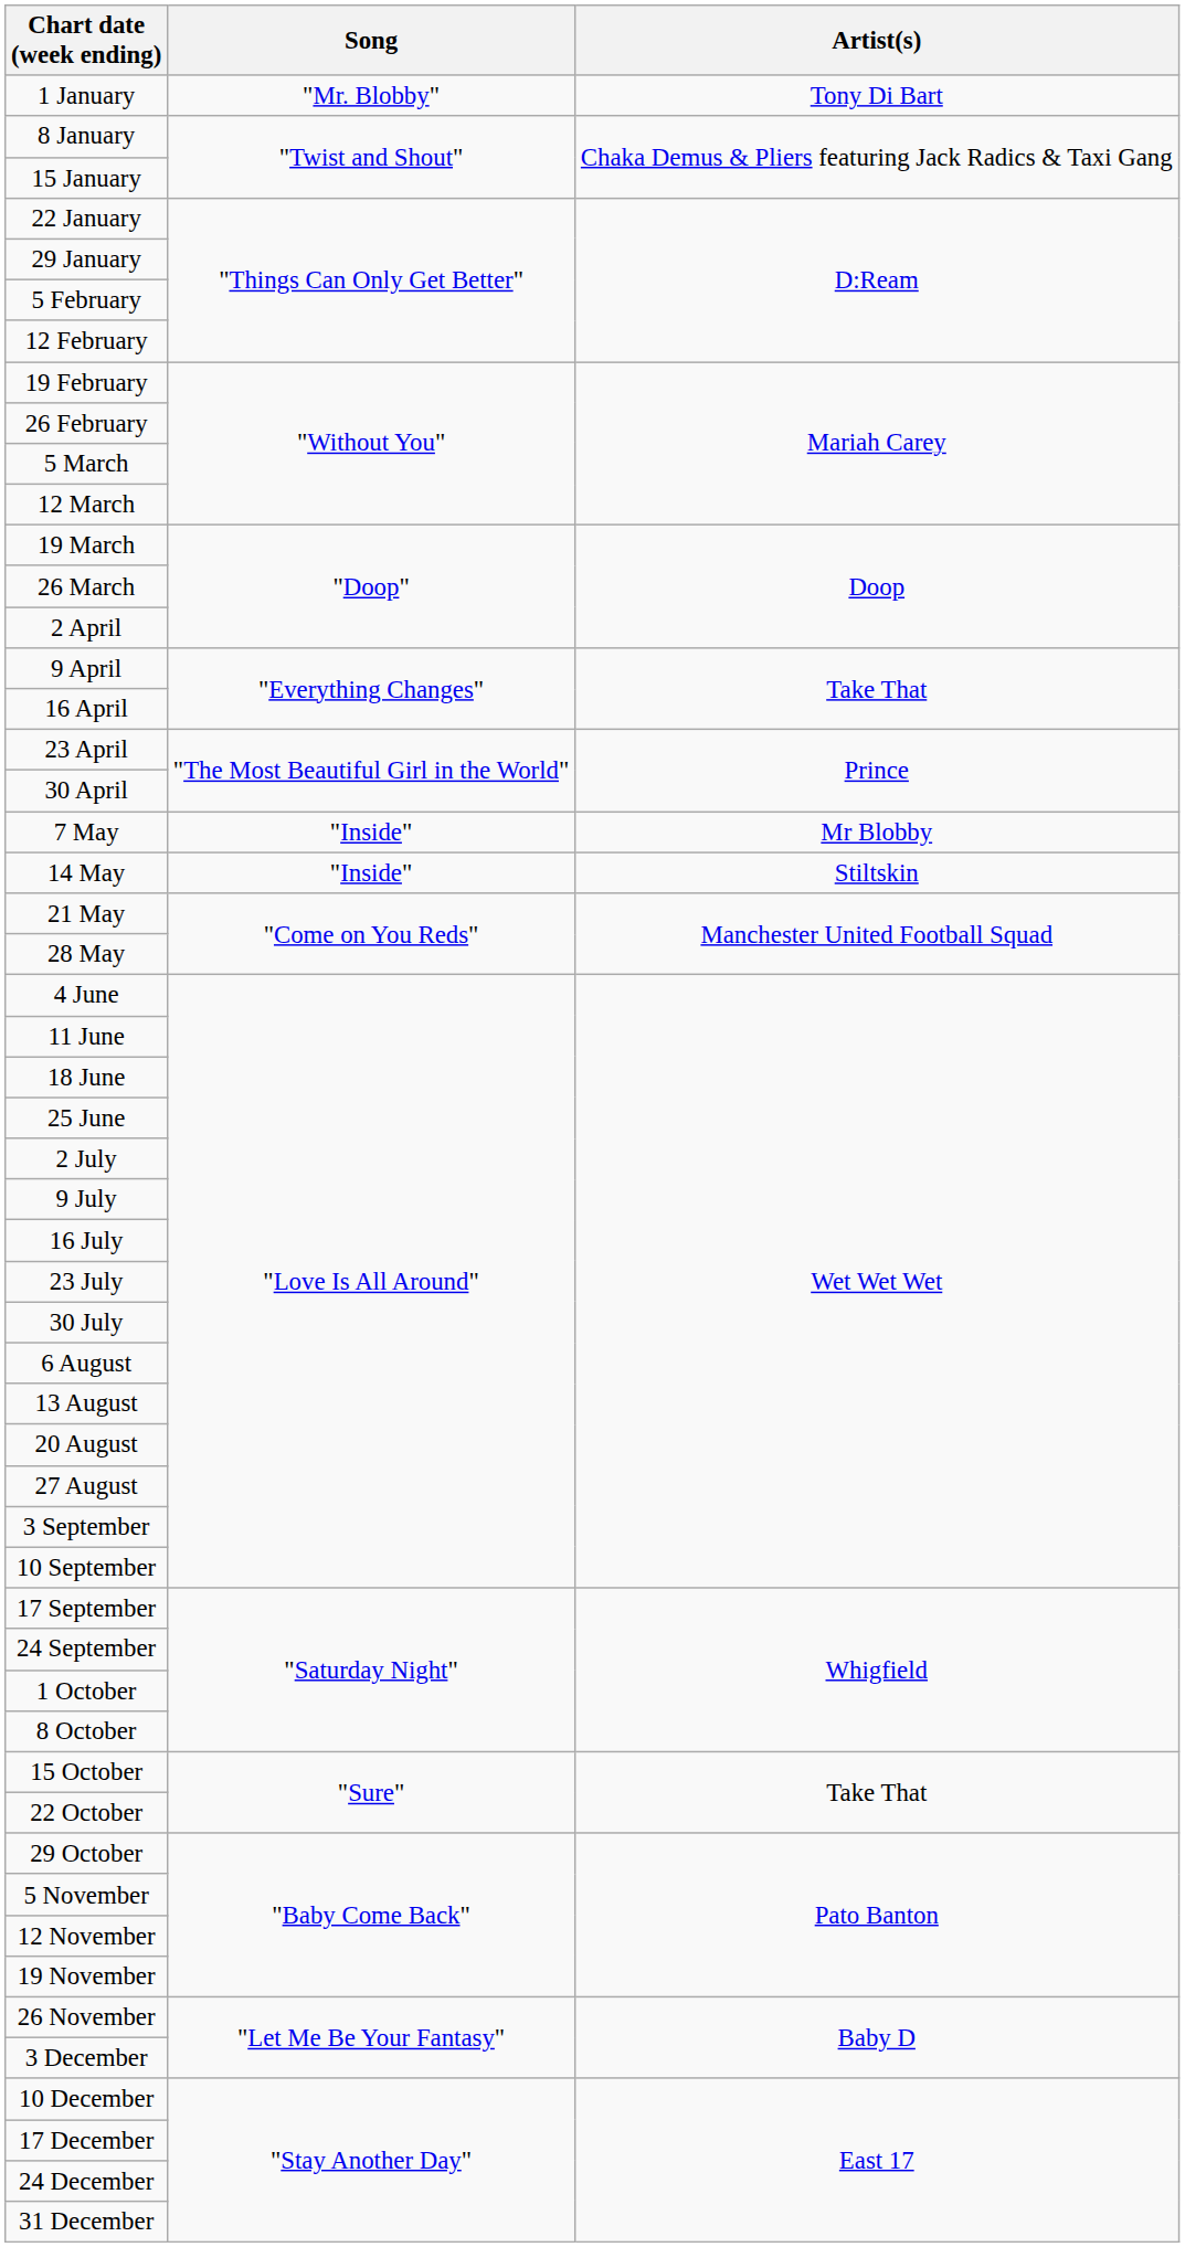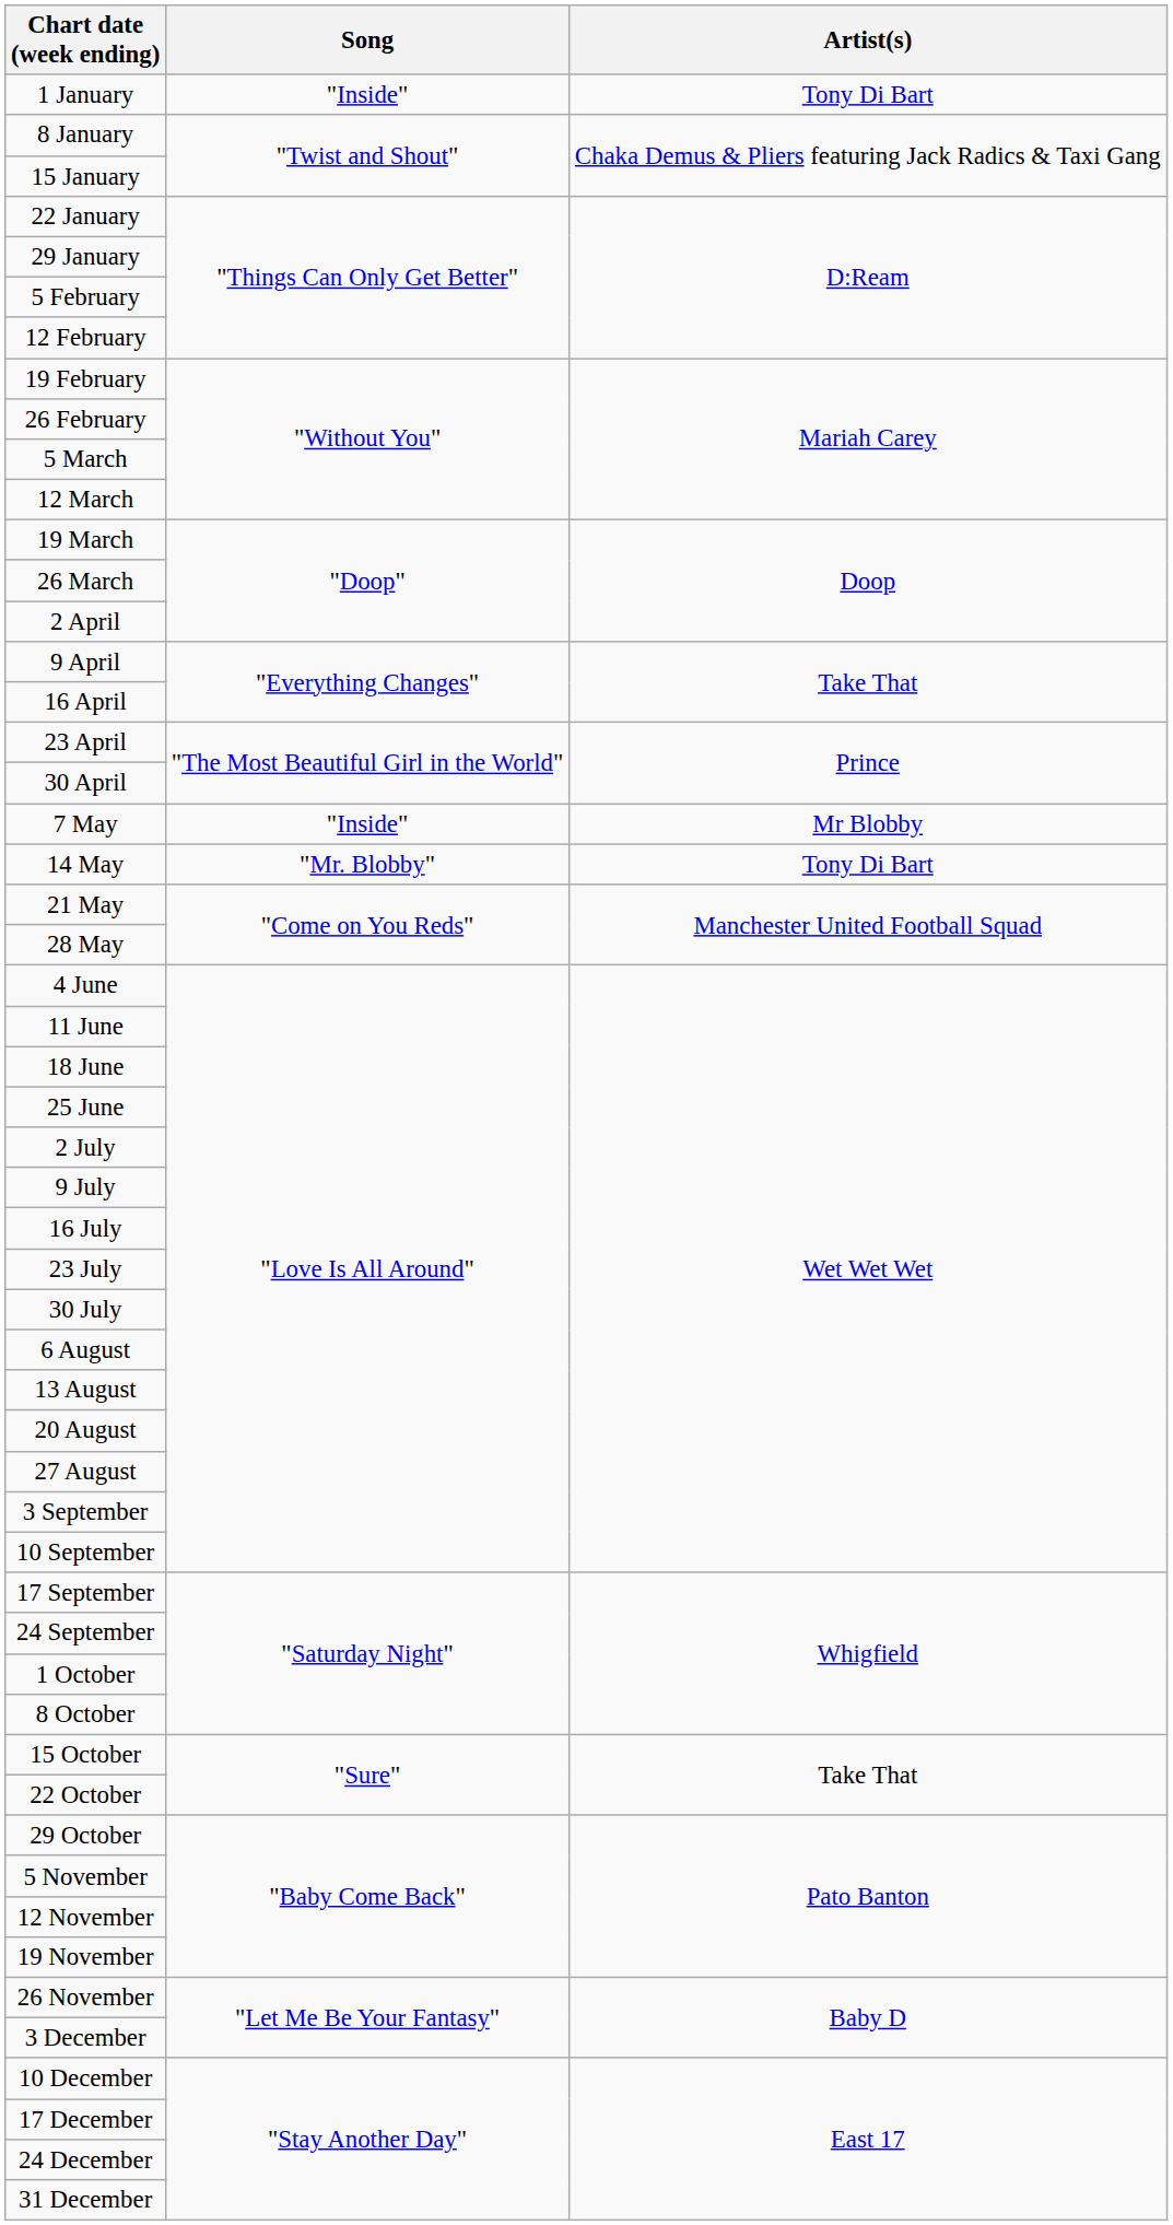 <table class="wikitable" style="font-size:97%">
 <tr>
 <th style="text-align:center;">Chart date<br>(week ending)</th>
 <th style="text-align:center;">Song</th>
 <th style="text-align:center;">Artist(s)</th>
 </tr>
 <tr>
 <td style="text-align:center;">1 January</td>
-<td style="text-align:center;">"<a href='#'>Mr. Blobby</a>"</td>
+<td style="text-align:center;">"<a href='#'>Inside</a>"</td>
 <td style="text-align:center;"><a href='#'>Tony Di Bart</a></td>
 </tr>
 <tr>
 <td style="text-align:center;">8 January</td>
 <td style="text-align:center;" rowspan="2">"<a href='#'>Twist and Shout</a>"</td>
 <td style="text-align:center;" rowspan="2"><a href='#'>Chaka Demus & Pliers</a> featuring Jack Radics & Taxi Gang</td>
 </tr>
 <tr>
 <td style="text-align:center;">15 January</td>
 </tr>
 <tr>
 <td style="text-align:center;">22 January</td>
 <td style="text-align:center;" rowspan="4">"<a href='#'>Things Can Only Get Better</a>"</td>
 <td style="text-align:center;" rowspan="4"><a href='#'>D:Ream</a></td>
 </tr>
 <tr>
 <td style="text-align:center;">29 January</td>
 </tr>
 <tr>
 <td style="text-align:center;">5 February</td>
 </tr>
 <tr>
 <td style="text-align:center;">12 February</td>
 </tr>
 <tr>
 <td style="text-align:center;">19 February</td>
 <td style="text-align:center;" rowspan="4">"<a href='#'>Without You</a>"</td>
 <td style="text-align:center;" rowspan="4"><a href='#'>Mariah Carey</a></td>
 </tr>
 <tr>
 <td style="text-align:center;">26 February</td>
 </tr>
 <tr>
 <td style="text-align:center;">5 March</td>
 </tr>
 <tr>
 <td style="text-align:center;">12 March</td>
 </tr>
 <tr>
 <td style="text-align:center;">19 March</td>
 <td style="text-align:center;" rowspan="3">"<a href='#'>Doop</a>"</td>
 <td style="text-align:center;" rowspan="3"><a href='#'>Doop</a></td>
 </tr>
 <tr>
 <td style="text-align:center;">26 March</td>
 </tr>
 <tr>
 <td style="text-align:center;">2 April</td>
 </tr>
 <tr>
 <td style="text-align:center;">9 April</td>
 <td style="text-align:center;" rowspan="2">"<a href='#'>Everything Changes</a>"</td>
 <td style="text-align:center;" rowspan="2"><a href='#'>Take That</a></td>
 </tr>
 <tr>
 <td style="text-align:center;">16 April</td>
 </tr>
 <tr>
 <td style="text-align:center;">23 April</td>
 <td style="text-align:center;" rowspan="2">"<a href='#'>The Most Beautiful Girl in the World</a>"</td>
 <td style="text-align:center;" rowspan="2"><a href='#'>Prince</a></td>
 </tr>
 <tr>
 <td style="text-align:center;">30 April</td>
 </tr>
 <tr>
 <td style="text-align:center;">7 May</td>
 <td style="text-align:center;">"<a href='#'>Inside</a>"</td>
 <td style="text-align:center;"><a href='#'>Mr Blobby</a></td>
 </tr>
 <tr>
 <td style="text-align:center;">14 May</td>
-<td style="text-align:center;">"<a href='#'>Inside</a>"</td>
-<td style="text-align:center;"><a href='#'>Stiltskin</a></td>
+<td style="text-align:center;">"<a href='#'>Mr. Blobby</a>"</td>
+<td style="text-align:center;"><a href='#'>Tony Di Bart</a></td>
 </tr>
 <tr>
 <td style="text-align:center;">21 May</td>
 <td style="text-align:center;" rowspan="2">"<a href='#'>Come on You Reds</a>"</td>
 <td style="text-align:center;" rowspan="2"><a href='#'>Manchester United Football Squad</a></td>
 </tr>
 <tr>
 <td style="text-align:center;">28 May</td>
 </tr>
 <tr>
 <td style="text-align:center;">4 June</td>
 <td style="text-align:center;" rowspan="15">"<a href='#'>Love Is All Around</a>"</td>
 <td style="text-align:center;" rowspan="15"><a href='#'>Wet Wet Wet</a></td>
 </tr>
 <tr>
 <td style="text-align:center;">11 June</td>
 </tr>
 <tr>
 <td style="text-align:center;">18 June</td>
 </tr>
 <tr>
 <td style="text-align:center;">25 June</td>
 </tr>
 <tr>
 <td style="text-align:center;">2 July</td>
 </tr>
 <tr>
 <td style="text-align:center;">9 July</td>
 </tr>
 <tr>
 <td style="text-align:center;">16 July</td>
 </tr>
 <tr>
 <td style="text-align:center;">23 July</td>
 </tr>
 <tr>
 <td style="text-align:center;">30 July</td>
 </tr>
 <tr>
 <td style="text-align:center;">6 August</td>
 </tr>
 <tr>
 <td style="text-align:center;">13 August</td>
 </tr>
 <tr>
 <td style="text-align:center;">20 August</td>
 </tr>
 <tr>
 <td style="text-align:center;">27 August</td>
 </tr>
 <tr>
 <td style="text-align:center;">3 September</td>
 </tr>
 <tr>
 <td style="text-align:center;">10 September</td>
 </tr>
 <tr>
 <td style="text-align:center;">17 September</td>
 <td style="text-align:center;" rowspan="4">"<a href='#'>Saturday Night</a>"</td>
 <td style="text-align:center;" rowspan="4"><a href='#'>Whigfield</a></td>
 </tr>
 <tr>
 <td style="text-align:center;">24 September</td>
 </tr>
 <tr>
 <td style="text-align:center;">1 October</td>
 </tr>
 <tr>
 <td style="text-align:center;">8 October</td>
 </tr>
 <tr>
 <td style="text-align:center;">15 October</td>
 <td style="text-align:center;" rowspan="2">"<a href='#'>Sure</a>"</td>
 <td style="text-align:center;" rowspan="2">Take That</td>
 </tr>
 <tr>
 <td style="text-align:center;">22 October</td>
 </tr>
 <tr>
 <td style="text-align:center;">29 October</td>
 <td style="text-align:center;" rowspan="4">"<a href='#'>Baby Come Back</a>"</td>
 <td style="text-align:center;" rowspan="4"><a href='#'>Pato Banton</a></td>
 </tr>
 <tr>
 <td style="text-align:center;">5 November</td>
 </tr>
 <tr>
 <td style="text-align:center;">12 November</td>
 </tr>
 <tr>
 <td style="text-align:center;">19 November</td>
 </tr>
 <tr>
 <td style="text-align:center;">26 November</td>
 <td style="text-align:center;" rowspan="2">"<a href='#'>Let Me Be Your Fantasy</a>"</td>
 <td style="text-align:center;" rowspan="2"><a href='#'>Baby D</a></td>
 </tr>
 <tr>
 <td style="text-align:center;">3 December</td>
 </tr>
 <tr>
 <td style="text-align:center;">10 December</td>
 <td style="text-align:center;" rowspan="4">"<a href='#'>Stay Another Day</a>"</td>
 <td style="text-align:center;" rowspan="4"><a href='#'>East 17</a></td>
 </tr>
 <tr>
 <td style="text-align:center;">17 December</td>
 </tr>
 <tr>
 <td style="text-align:center;">24 December</td>
 </tr>
 <tr>
 <td style="text-align:center;">31 December</td>
 </tr>
 </table>
